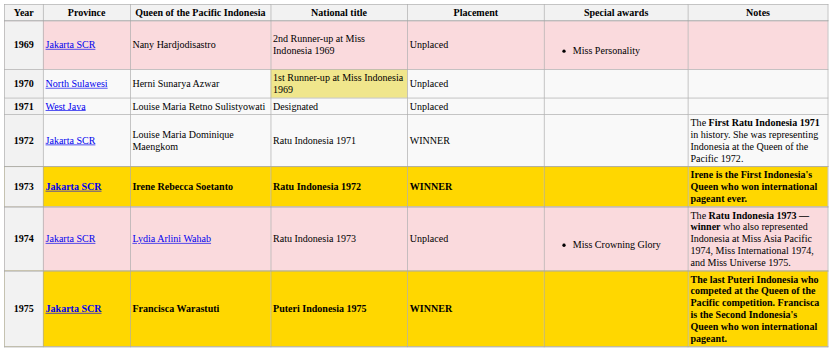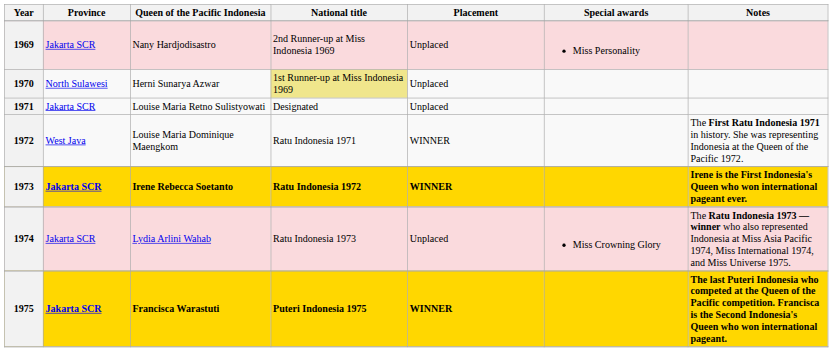 <table class="wikitable " style="font-size: 95%;">
 <tr>
 <th width="60">Year</th>
 <th width="150">Province</th>
 <th width="250">Queen of the Pacific Indonesia</th>
 <th width="250">National title</th>
 <th width="250">Placement</th>
 <th width="250">Special awards</th>
 <th width="250">Notes</th>
 </tr>
 <tr>
 </tr>
 <tr style="background-color:#FADADD; ">
 <th>1969</th>
 <td><a href='#'>Jakarta SCR</a></td>
 <td>Nany Hardjodisastro</td>
 <td>2nd Runner-up at Miss Indonesia 1969</td>
 <td>Unplaced</td>
 <td><br><ul><li>Miss Personality</li></ul></td>
 <td></td>
 </tr>
 <tr>
 <th>1970</th>
 <td><a href='#'>North Sulawesi</a></td>
 <td>Herni Sunarya Azwar</td>
 <td style="background: khaki;">1st Runner-up at Miss Indonesia 1969</td>
 <td>Unplaced</td>
 <td></td>
 <td></td>
 </tr>
 <tr>
 <th>1971</th>
-<td><a href='#'>West Java</a></td>
+<td><a href='#'>Jakarta SCR</a></td>
 <td>Louise Maria Retno Sulistyowati</td>
 <td>Designated</td>
 <td>Unplaced</td>
 <td></td>
 <td></td>
 </tr>
 <tr>
 <th>1972</th>
-<td><a href='#'>Jakarta SCR</a></td>
+<td><a href='#'>West Java</a></td>
 <td>Louise Maria Dominique Maengkom</td>
 <td>Ratu Indonesia 1971</td>
 <td>WINNER</td>
 <td></td>
 <td>The <strong>First Ratu Indonesia 1971</strong> in history. She was representing Indonesia at the Queen of the Pacific 1972.</td>
 </tr>
 <tr>
 </tr>
 <tr style="background-color:GOLD; font-weight: bold">
 <th>1973</th>
 <td><a href='#'>Jakarta SCR</a></td>
 <td>Irene Rebecca Soetanto</td>
 <td>Ratu Indonesia 1972</td>
 <td>WINNER</td>
 <td></td>
 <td>Irene is the First Indonesia's Queen who won international pageant ever.</td>
 </tr>
 <tr>
 </tr>
 <tr style="background-color:#FADADD; ">
 <th>1974</th>
 <td><a href='#'>Jakarta SCR</a></td>
 <td><a href='#'>Lydia Arlini Wahab</a></td>
 <td>Ratu Indonesia 1973</td>
 <td>Unplaced</td>
 <td><br><ul><li>Miss Crowning Glory</li></ul></td>
 <td>The <strong>Ratu Indonesia 1973 — winner</strong> who also represented Indonesia at Miss Asia Pacific 1974, Miss International 1974, and Miss Universe 1975.</td>
 </tr>
 <tr>
 </tr>
 <tr style="background-color:GOLD; font-weight: bold">
 <th>1975</th>
 <td><a href='#'>Jakarta SCR</a></td>
 <td>Francisca Warastuti</td>
 <td>Puteri Indonesia 1975</td>
 <td>WINNER</td>
 <td></td>
 <td>The last Puteri Indonesia who competed at the Queen of the Pacific competition. Francisca is the Second Indonesia's Queen who won international pageant.</td>
 </tr>
 <tr>
 </tr>
 </table>
